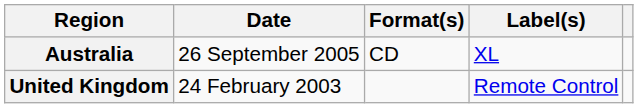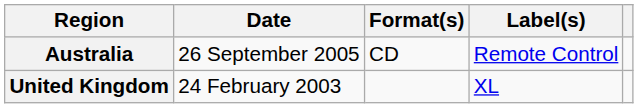 <table class="wikitable plainrowheaders">
 <tr>
 <th scope="col">Region</th>
 <th scope="col">Date</th>
 <th scope="col">Format(s)</th>
 <th scope="col">Label(s)</th>
 <th scope="col"></th>
 </tr>
 <tr>
 <th scope="row">Australia</th>
 <td>26 September 2005</td>
 <td>CD</td>
-<td><a href='#'>XL</a></td>
+<td><a href='#'>Remote Control</a></td>
 <td></td>
 </tr>
 <tr>
 <th scope="row">United Kingdom</th>
 <td>24 February 2003</td>
 <td></td>
-<td><a href='#'>Remote Control</a></td>
+<td><a href='#'>XL</a></td>
 <td></td>
 </tr>
 </table>
